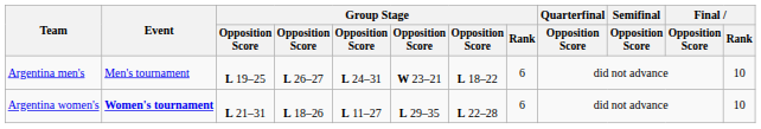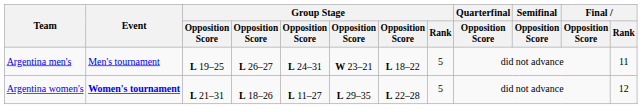 <table class="wikitable" style="font-size:90%">
 <tr>
 <th rowspan=2>Team</th>
 <th rowspan=2>Event</th>
 <th colspan=6>Group Stage</th>
 <th>Quarterfinal</th>
 <th>Semifinal</th>
 <th colspan=2>Final / </th>
 </tr>
 <tr style="font-size:95%">
 <th>Opposition<br>Score</th>
 <th>Opposition<br>Score</th>
 <th>Opposition<br>Score</th>
 <th>Opposition<br>Score</th>
 <th>Opposition<br>Score</th>
 <th>Rank</th>
 <th>Opposition<br>Score</th>
 <th>Opposition<br>Score</th>
 <th>Opposition<br>Score</th>
 <th>Rank</th>
 </tr>
 <tr align=center>
 <td align=left><a href='#'>Argentina men's</a></td>
 <td align=left><a href='#'>Men's tournament</a></td>
 <td><br><strong>L</strong> 19–25</td>
 <td><br><strong>L</strong> 26–27</td>
 <td><br><strong>L</strong> 24–31</td>
 <td><br><strong>W</strong> 23–21</td>
 <td><br><strong>L</strong> 18–22</td>
-<td>6</td>
+<td>5</td>
 <td colspan=3>did not advance</td>
-<td>10</td>
+<td>11</td>
 </tr>
 <tr align=center>
 <td align=left><a href='#'>Argentina women's</a></td>
 <td align=left><strong><a href='#'>Women's tournament</a></strong></td>
 <td><br><strong>L</strong> 21–31</td>
 <td><br><strong>L</strong> 18–26</td>
 <td><br><strong>L</strong> 11–27</td>
 <td><br><strong>L</strong> 29–35</td>
 <td><br><strong>L</strong> 22–28</td>
-<td>6</td>
+<td>5</td>
 <td colspan=3>did not advance</td>
-<td>10</td>
+<td>12</td>
 </tr>
 </table>
